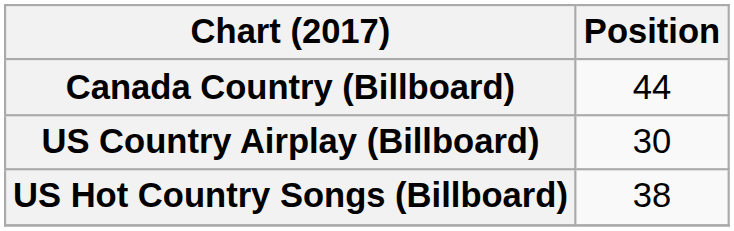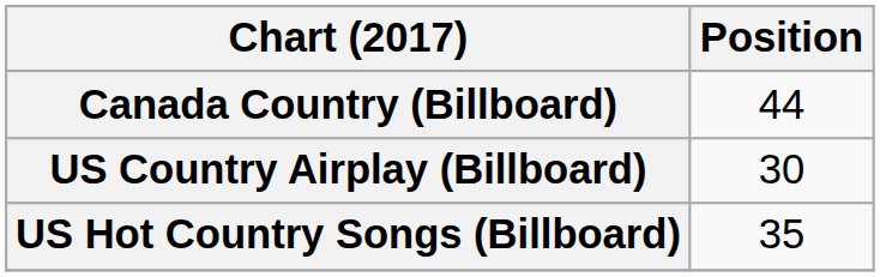 <table class="wikitable sortable plainrowheaders" style="text-align:center">
 <tr>
 <th scope="col">Chart (2017)</th>
 <th scope="col">Position</th>
 </tr>
 <tr>
 <th scope="row">Canada Country (Billboard)</th>
 <td>44</td>
 </tr>
 <tr>
 <th scope="row">US Country Airplay (Billboard)</th>
 <td>30</td>
 </tr>
 <tr>
 <th scope="row">US Hot Country Songs (Billboard)</th>
-<td>38</td>
+<td>35</td>
 </tr>
 <tr>
 </tr>
 </table>
